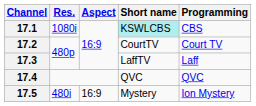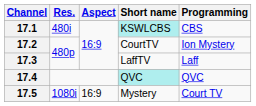 <table class="wikitable">
 <tr>
 <th scope = "col"><a href='#'>Channel</a></th>
 <th scope = "col"><a href='#'>Res.</a></th>
 <th scope = "col"><a href='#'>Aspect</a></th>
 <th scope = "col">Short name</th>
 <th scope = "col">Programming</th>
 </tr>
 <tr>
 <th scope = "row">17.1</th>
-<td><a href='#'>1080i</a></td>
+<td><a href='#'>480i</a></td>
 <td rowspan=3><a href='#'>16:9</a></td>
 <td style="background: paleturquoise;">KSWLCBS</td>
 <td><a href='#'>CBS</a></td>
 </tr>
 <tr>
 <th scope = "row">17.2</th>
 <td rowspan=2><a href='#'>480p</a></td>
 <td>CourtTV</td>
-<td><a href='#'>Court TV</a></td>
+<td><a href='#'>Ion Mystery</a></td>
 </tr>
 <tr>
 <th scope = "row">17.3</th>
 <td>LaffTV</td>
 <td><a href='#'>Laff</a></td>
 </tr>
 <tr>
 <th scope = "row">17.4</th>
 <td colspan=2></td>
-<td>QVC</td>
+<td style="background: paleturquoise;">QVC</td>
 <td><a href='#'>QVC</a></td>
 </tr>
 <tr>
 <th scope = "row">17.5</th>
-<td><a href='#'>480i</a></td>
+<td><a href='#'>1080i</a></td>
 <td>16:9</td>
 <td>Mystery</td>
-<td><a href='#'>Ion Mystery</a></td>
+<td><a href='#'>Court TV</a></td>
 </tr>
 </table>
